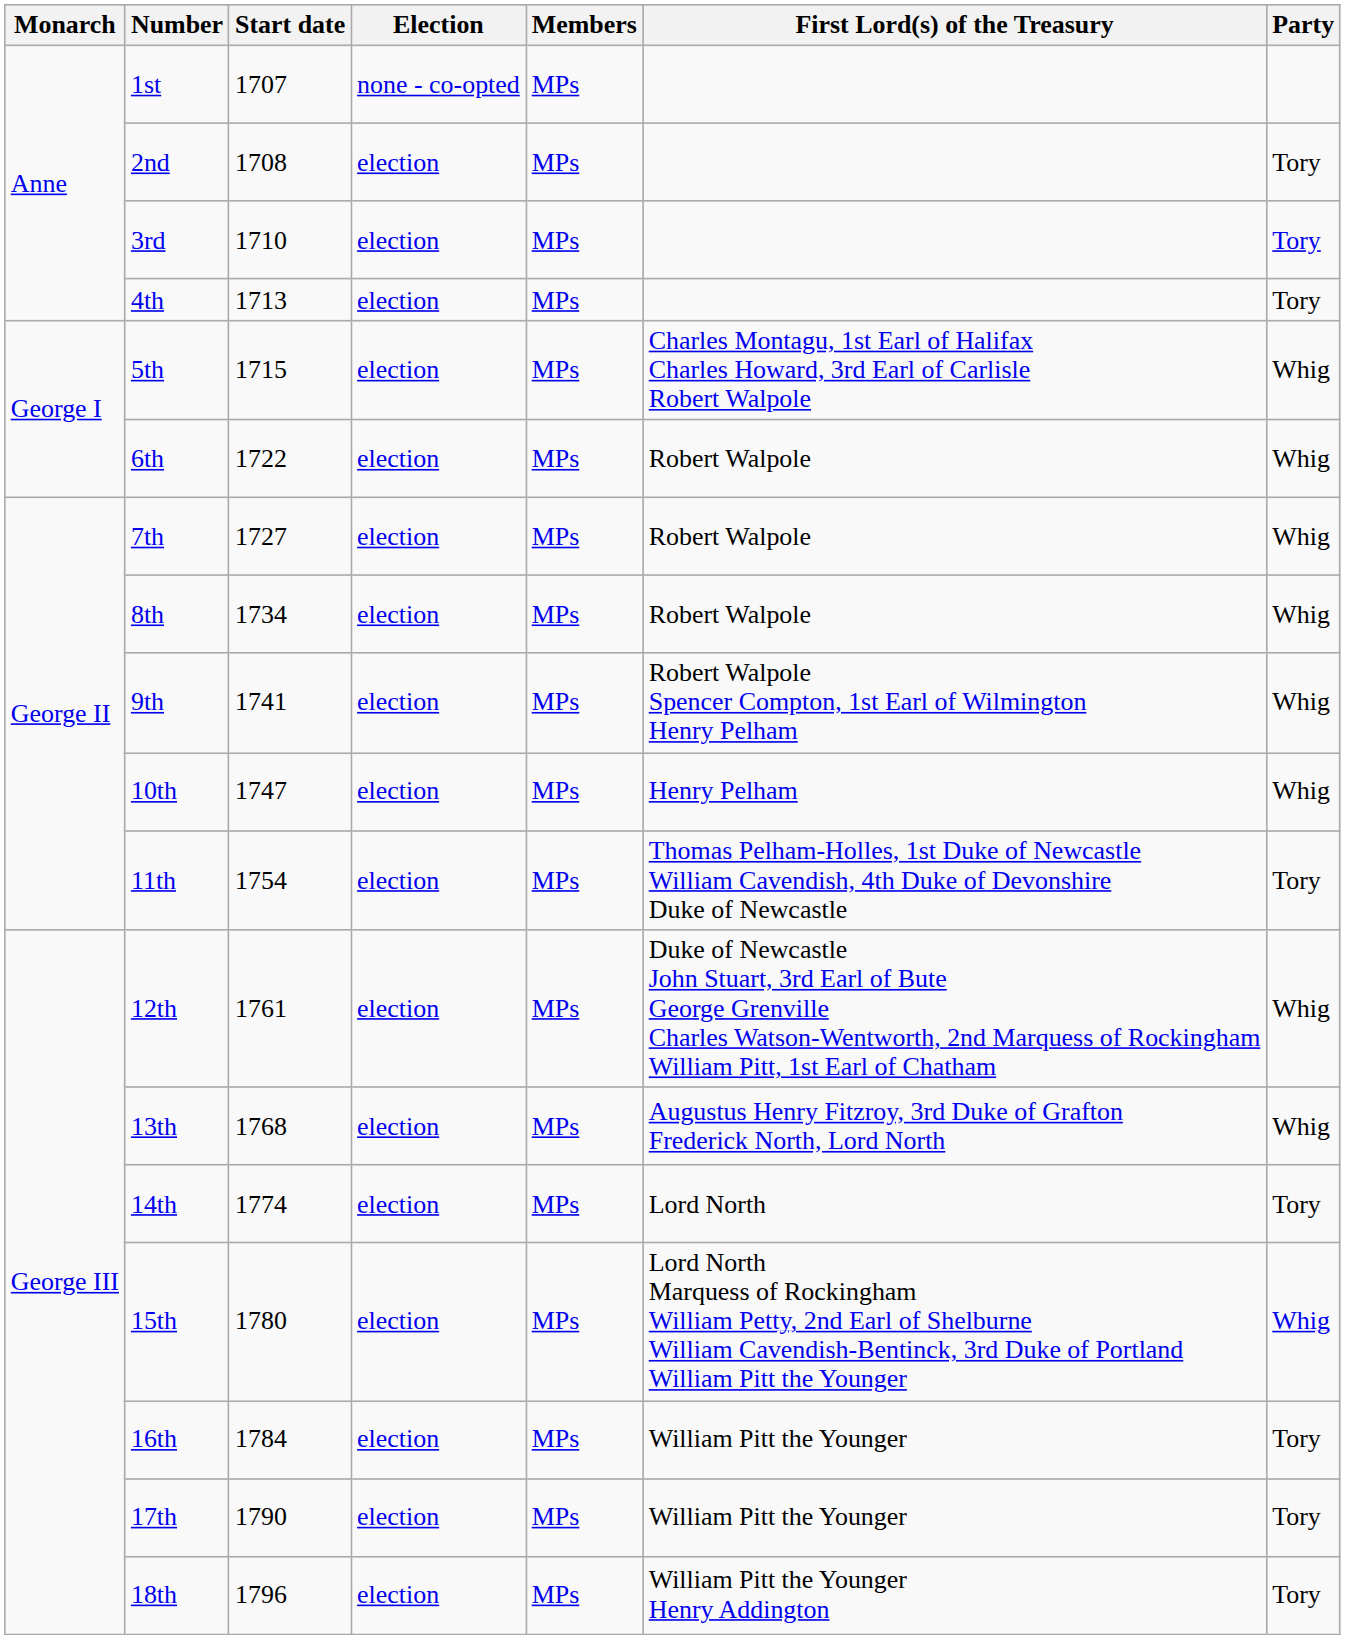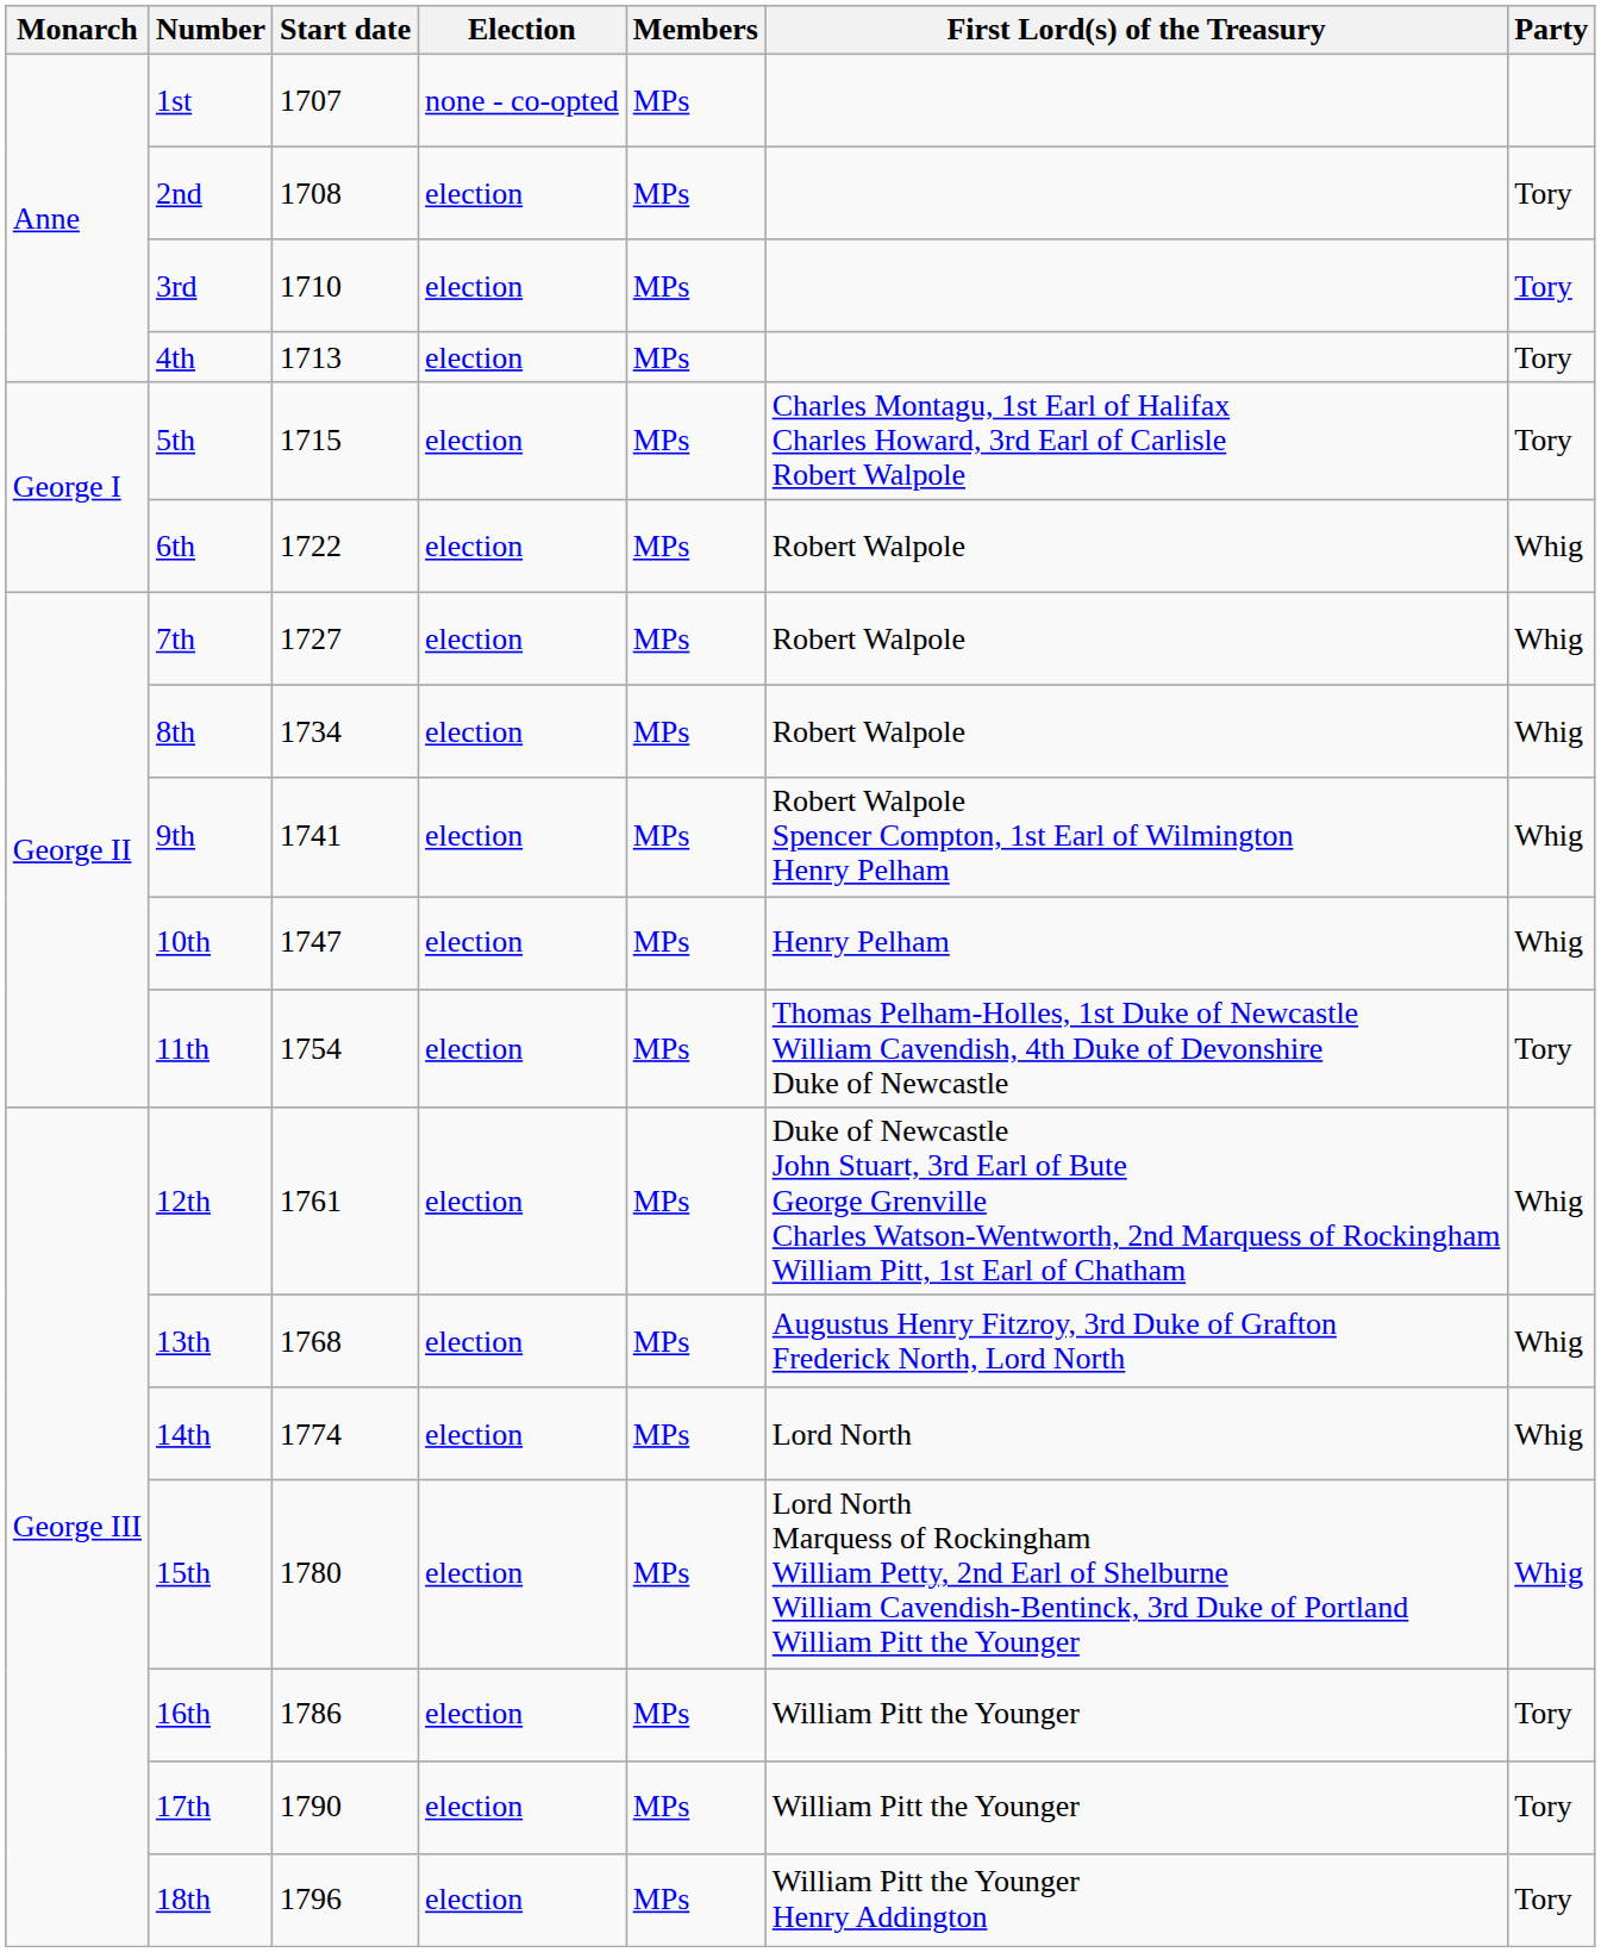 <table class="wikitable">
 <tr>
 <th>Monarch</th>
 <th>Number</th>
 <th>Start date</th>
 <th>Election</th>
 <th>Members</th>
 <th>First Lord(s) of the Treasury</th>
 <th>Party</th>
 </tr>
 <tr style="height:3em">
 <td rowspan="4"><a href='#'>Anne</a></td>
 <td><a href='#'>1st</a></td>
 <td>1707</td>
 <td><a href='#'>none - co-opted</a></td>
 <td><a href='#'>MPs</a></td>
 <td></td>
 <td></td>
 </tr>
 <tr style="height:3em">
 <td><a href='#'>2nd</a></td>
 <td>1708</td>
 <td><a href='#'>election</a></td>
 <td><a href='#'>MPs</a></td>
 <td></td>
 <td>Tory</td>
 </tr>
 <tr style="height:3em">
 <td><a href='#'>3rd</a></td>
 <td>1710</td>
 <td><a href='#'>election</a></td>
 <td><a href='#'>MPs</a></td>
 <td></td>
 <td><a href='#'>Tory</a></td>
 </tr>
 <tr>
 <td><a href='#'>4th</a></td>
 <td>1713</td>
 <td><a href='#'>election</a></td>
 <td><a href='#'>MPs</a></td>
 <td></td>
 <td>Tory</td>
 </tr>
 <tr style="height:3em">
 <td rowspan="2"><a href='#'>George I</a></td>
 <td><a href='#'>5th</a></td>
 <td>1715</td>
 <td><a href='#'>election</a></td>
 <td><a href='#'>MPs</a></td>
 <td><a href='#'>Charles Montagu, 1st Earl of Halifax</a><br><a href='#'>Charles Howard, 3rd Earl of Carlisle</a><br><a href='#'>Robert Walpole</a></td>
-<td>Whig</td>
+<td>Tory</td>
 </tr>
 <tr style="height:3em">
 <td><a href='#'>6th</a></td>
 <td>1722</td>
 <td><a href='#'>election</a></td>
 <td><a href='#'>MPs</a></td>
 <td>Robert Walpole</td>
 <td>Whig</td>
 </tr>
 <tr style="height:3em">
 <td rowspan="5"><a href='#'>George II</a></td>
 <td><a href='#'>7th</a></td>
 <td>1727</td>
 <td><a href='#'>election</a></td>
 <td><a href='#'>MPs</a></td>
 <td>Robert Walpole</td>
 <td>Whig</td>
 </tr>
 <tr style="height:3em">
 <td><a href='#'>8th</a></td>
 <td>1734</td>
 <td><a href='#'>election</a></td>
 <td><a href='#'>MPs</a></td>
 <td>Robert Walpole</td>
 <td>Whig</td>
 </tr>
 <tr style="height:3em">
 <td><a href='#'>9th</a></td>
 <td>1741</td>
 <td><a href='#'>election</a></td>
 <td><a href='#'>MPs</a></td>
 <td>Robert Walpole <br> <a href='#'>Spencer Compton, 1st Earl of Wilmington</a> <br> <a href='#'>Henry Pelham</a></td>
 <td>Whig</td>
 </tr>
 <tr style="height:3em">
 <td><a href='#'>10th</a></td>
 <td>1747</td>
 <td><a href='#'>election</a></td>
 <td><a href='#'>MPs</a></td>
 <td><a href='#'>Henry Pelham</a></td>
 <td>Whig</td>
 </tr>
 <tr style="height:3em">
 <td><a href='#'>11th</a></td>
 <td>1754</td>
 <td><a href='#'>election</a></td>
 <td><a href='#'>MPs</a></td>
 <td><a href='#'>Thomas Pelham-Holles, 1st Duke of Newcastle</a> <br> <a href='#'>William Cavendish, 4th Duke of Devonshire</a> <br> Duke of Newcastle</td>
 <td>Tory</td>
 </tr>
 <tr style="height:3em">
 <td rowspan="7"><a href='#'>George III</a></td>
 <td><a href='#'>12th</a></td>
 <td>1761</td>
 <td><a href='#'>election</a></td>
 <td><a href='#'>MPs</a></td>
 <td>Duke of Newcastle <br> <a href='#'>John Stuart, 3rd Earl of Bute</a> <br> <a href='#'>George Grenville</a> <br> <a href='#'>Charles Watson-Wentworth, 2nd Marquess of Rockingham</a> <br> <a href='#'>William Pitt, 1st Earl of Chatham</a></td>
 <td>Whig</td>
 </tr>
 <tr style="height:3em">
 <td><a href='#'>13th</a></td>
 <td>1768</td>
 <td><a href='#'>election</a></td>
 <td><a href='#'>MPs</a></td>
 <td><a href='#'>Augustus Henry Fitzroy, 3rd Duke of Grafton</a> <br> <a href='#'>Frederick North, Lord North</a></td>
 <td>Whig</td>
 </tr>
 <tr style="height:3em">
 <td><a href='#'>14th</a></td>
 <td>1774</td>
 <td><a href='#'>election</a></td>
 <td><a href='#'>MPs</a></td>
 <td>Lord North</td>
-<td>Tory</td>
+<td>Whig</td>
 </tr>
 <tr style="height:3em">
 <td><a href='#'>15th</a></td>
 <td>1780</td>
 <td><a href='#'>election</a></td>
 <td><a href='#'>MPs</a></td>
 <td>Lord North <br> Marquess of Rockingham <br> <a href='#'>William Petty, 2nd Earl of Shelburne</a> <br> <a href='#'>William Cavendish-Bentinck, 3rd Duke of Portland</a> <br> <a href='#'>William Pitt the Younger</a></td>
 <td><a href='#'>Whig</a></td>
 </tr>
 <tr style="height:3em">
 <td><a href='#'>16th</a></td>
-<td>1784</td>
+<td>1786</td>
 <td><a href='#'>election</a></td>
 <td><a href='#'>MPs</a></td>
 <td>William Pitt the Younger</td>
 <td>Tory</td>
 </tr>
 <tr style="height:3em">
 <td><a href='#'>17th</a></td>
 <td>1790</td>
 <td><a href='#'>election</a></td>
 <td><a href='#'>MPs</a></td>
 <td>William Pitt the Younger</td>
 <td>Tory</td>
 </tr>
 <tr style="height:3em">
 <td><a href='#'>18th</a></td>
 <td>1796</td>
 <td><a href='#'>election</a></td>
 <td><a href='#'>MPs</a></td>
 <td>William Pitt the Younger <br> <a href='#'>Henry Addington</a></td>
 <td>Tory</td>
 </tr>
 </table>
